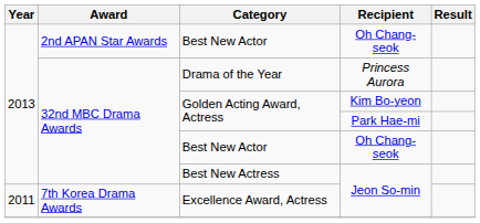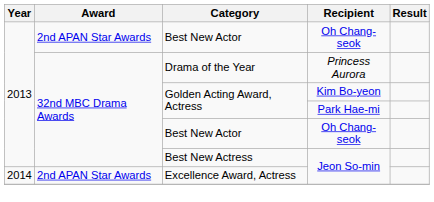 <table class="wikitable">
 <tr>
 <th>Year</th>
 <th>Award</th>
 <th>Category</th>
 <th>Recipient</th>
 <th>Result</th>
 </tr>
 <tr>
 <td rowspan="6" style="text-align:center;">2013</td>
 <td><a href='#'>2nd APAN Star Awards</a></td>
 <td>Best New Actor</td>
 <td style="text-align:center;"><a href='#'>Oh Chang-seok</a></td>
 <td></td>
 </tr>
 <tr>
 <td rowspan="5"><a href='#'>32nd MBC Drama Awards</a></td>
 <td>Drama of the Year</td>
 <td style="text-align:center;"><em>Princess Aurora</em></td>
 <td></td>
 </tr>
 <tr>
 <td rowspan=2>Golden Acting Award, Actress</td>
 <td style="text-align:center;"><a href='#'>Kim Bo-yeon</a></td>
 <td></td>
 </tr>
 <tr>
 <td style="text-align:center;"><a href='#'>Park Hae-mi</a></td>
 <td></td>
 </tr>
 <tr>
 <td>Best New Actor</td>
 <td style="text-align:center;"><a href='#'>Oh Chang-seok</a></td>
 <td></td>
 </tr>
 <tr>
 <td>Best New Actress</td>
 <td rowspan="2" style="text-align:center;"><a href='#'>Jeon So-min</a></td>
 <td></td>
 </tr>
 <tr>
-<td style="text-align:center;">2011</td>
-<td><a href='#'>7th Korea Drama Awards</a></td>
+<td style="text-align:center;">2014</td>
+<td><a href='#'>2nd APAN Star Awards</a></td>
 <td>Excellence Award, Actress</td>
 <td></td>
 </tr>
 <tr>
 </tr>
 </table>
